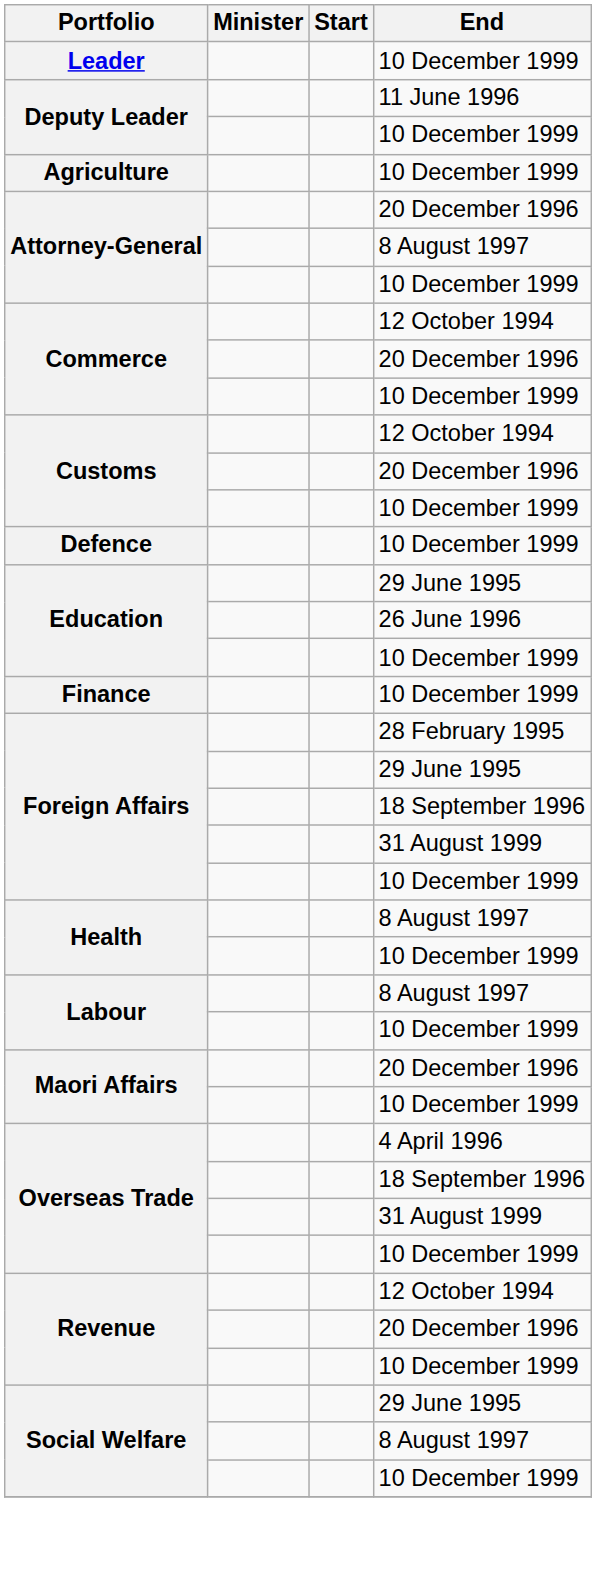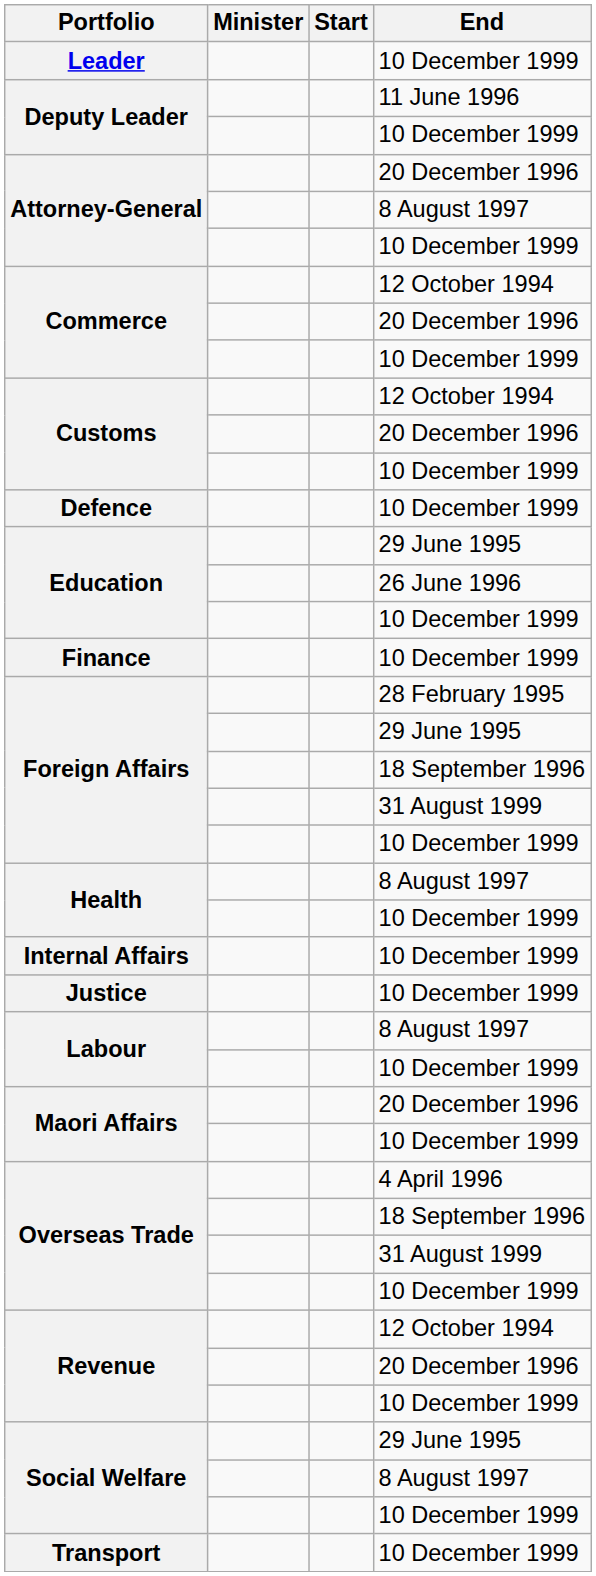 <table class="sortable wikitable">
 <tr>
 <th scope="col">Portfolio</th>
 <th scope="col">Minister</th>
 <th scope="col">Start</th>
 <th scope="col">End</th>
 </tr>
 <tr>
 <th scope="row"><a href='#'>Leader</a></th>
 <td></td>
 <td></td>
 <td>10 December 1999</td>
 </tr>
 <tr>
 <th rowspan="2" scope="row">Deputy Leader</th>
 <td></td>
 <td></td>
 <td>11 June 1996</td>
 </tr>
 <tr>
-<td></td>
-<td></td>
-<td>10 December 1999</td>
-</tr>
-<tr>
-<th scope="row">Agriculture</th>
 <td></td>
 <td></td>
 <td>10 December 1999</td>
 </tr>
 <tr>
 <th rowspan="3" scope="row">Attorney-General</th>
 <td></td>
 <td></td>
 <td>20 December 1996</td>
 </tr>
 <tr>
 <td></td>
 <td></td>
 <td>8 August 1997</td>
 </tr>
 <tr>
 <td></td>
 <td></td>
 <td>10 December 1999</td>
 </tr>
 <tr>
 <th rowspan="3" scope="row">Commerce</th>
 <td></td>
 <td></td>
 <td>12 October 1994</td>
 </tr>
 <tr>
 <td></td>
 <td></td>
 <td>20 December 1996</td>
 </tr>
 <tr>
 <td></td>
 <td></td>
 <td>10 December 1999</td>
 </tr>
 <tr>
 <th rowspan="3" scope="row">Customs</th>
 <td></td>
 <td></td>
 <td>12 October 1994</td>
 </tr>
 <tr>
 <td></td>
 <td></td>
 <td>20 December 1996</td>
 </tr>
 <tr>
 <td></td>
 <td></td>
 <td>10 December 1999</td>
 </tr>
 <tr>
 <th scope="row">Defence</th>
 <td></td>
 <td></td>
 <td>10 December 1999</td>
 </tr>
 <tr>
 <th rowspan="3" scope="row">Education</th>
 <td></td>
 <td></td>
 <td>29 June 1995</td>
 </tr>
 <tr>
 <td></td>
 <td></td>
 <td>26 June 1996</td>
 </tr>
 <tr>
 <td></td>
 <td></td>
 <td>10 December 1999</td>
 </tr>
 <tr>
 <th scope="row">Finance</th>
 <td></td>
 <td></td>
 <td>10 December 1999</td>
 </tr>
 <tr>
 <th rowspan="5" scope="row">Foreign Affairs</th>
 <td></td>
 <td></td>
 <td>28 February 1995</td>
 </tr>
 <tr>
 <td></td>
 <td></td>
 <td>29 June 1995</td>
 </tr>
 <tr>
 <td></td>
 <td></td>
 <td>18 September 1996</td>
 </tr>
 <tr>
 <td></td>
 <td></td>
 <td>31 August 1999</td>
 </tr>
 <tr>
 <td></td>
 <td></td>
 <td>10 December 1999</td>
 </tr>
 <tr>
 <th rowspan="2" scope="row">Health</th>
 <td></td>
 <td></td>
 <td>8 August 1997</td>
 </tr>
 <tr>
 <td></td>
 <td></td>
 <td>10 December 1999</td>
 </tr>
 <tr>
+<th scope="row">Internal Affairs</th>
+<td></td>
+<td></td>
+<td>10 December 1999</td>
+</tr>
+<tr>
+<th scope="row">Justice</th>
+<td></td>
+<td></td>
+<td>10 December 1999</td>
+</tr>
+<tr>
 <th rowspan="2" scope="row">Labour</th>
 <td></td>
 <td></td>
 <td>8 August 1997</td>
 </tr>
 <tr>
 <td></td>
 <td></td>
 <td>10 December 1999</td>
 </tr>
 <tr>
 <th rowspan="2" scope="row">Maori Affairs</th>
 <td></td>
 <td></td>
 <td>20 December 1996</td>
 </tr>
 <tr>
 <td></td>
 <td></td>
 <td>10 December 1999</td>
 </tr>
 <tr>
 <th rowspan="4" scope="row">Overseas Trade</th>
 <td></td>
 <td></td>
 <td>4 April 1996</td>
 </tr>
 <tr>
 <td></td>
 <td></td>
 <td>18 September 1996</td>
 </tr>
 <tr>
 <td></td>
 <td></td>
 <td>31 August 1999</td>
 </tr>
 <tr>
 <td></td>
 <td></td>
 <td>10 December 1999</td>
 </tr>
 <tr>
 <th rowspan="3" scope="row">Revenue</th>
 <td></td>
 <td></td>
 <td>12 October 1994</td>
 </tr>
 <tr>
 <td></td>
 <td></td>
 <td>20 December 1996</td>
 </tr>
 <tr>
 <td></td>
 <td></td>
 <td>10 December 1999</td>
 </tr>
 <tr>
 <th rowspan="3" scope="row">Social Welfare</th>
 <td></td>
 <td></td>
 <td>29 June 1995</td>
 </tr>
 <tr>
 <td></td>
 <td></td>
 <td>8 August 1997</td>
 </tr>
 <tr>
 <td></td>
 <td></td>
 <td>10 December 1999</td>
 </tr>
 <tr>
+<th scope="row">Transport</th>
+<td></td>
+<td></td>
+<td>10 December 1999</td>
+</tr>
+<tr>
 </tr>
 </table>
